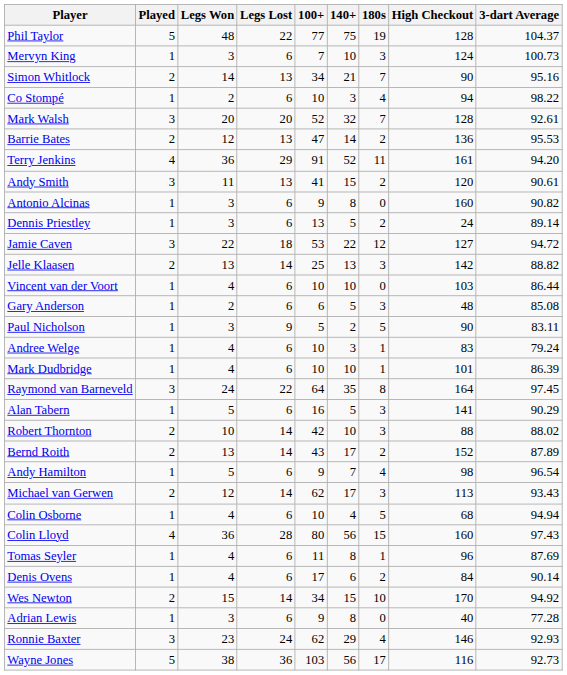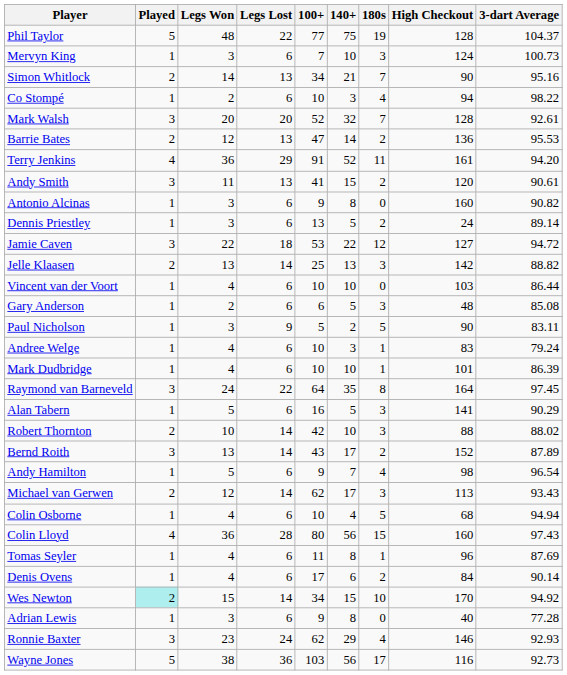 <table class="wikitable sortable" style="font-size: 95%; text-align: right">
 <tr>
 <th>Player</th>
 <th>Played</th>
 <th>Legs Won</th>
 <th>Legs Lost</th>
 <th>100+</th>
 <th>140+</th>
 <th>180s</th>
 <th>High Checkout</th>
 <th>3-dart Average</th>
 </tr>
 <tr>
 <td align="left"> <a href='#'>Phil Taylor</a></td>
 <td>5</td>
 <td>48</td>
 <td>22</td>
 <td>77</td>
 <td>75</td>
 <td>19</td>
 <td>128</td>
 <td>104.37</td>
 </tr>
 <tr>
 <td align="left"> <a href='#'>Mervyn King</a></td>
 <td>1</td>
 <td>3</td>
 <td>6</td>
 <td>7</td>
 <td>10</td>
 <td>3</td>
 <td>124</td>
 <td>100.73</td>
 </tr>
 <tr>
 <td align="left"> <a href='#'>Simon Whitlock</a></td>
 <td>2</td>
 <td>14</td>
 <td>13</td>
 <td>34</td>
 <td>21</td>
 <td>7</td>
 <td>90</td>
 <td>95.16</td>
 </tr>
 <tr>
 <td align="left"> <a href='#'>Co Stompé</a></td>
 <td>1</td>
 <td>2</td>
 <td>6</td>
 <td>10</td>
 <td>3</td>
 <td>4</td>
 <td>94</td>
 <td>98.22</td>
 </tr>
 <tr>
 <td align="left"> <a href='#'>Mark Walsh</a></td>
 <td>3</td>
 <td>20</td>
 <td>20</td>
 <td>52</td>
 <td>32</td>
 <td>7</td>
 <td>128</td>
 <td>92.61</td>
 </tr>
 <tr>
 <td align="left"> <a href='#'>Barrie Bates</a></td>
 <td>2</td>
 <td>12</td>
 <td>13</td>
 <td>47</td>
 <td>14</td>
 <td>2</td>
 <td>136</td>
 <td>95.53</td>
 </tr>
 <tr>
 <td align="left"> <a href='#'>Terry Jenkins</a></td>
 <td>4</td>
 <td>36</td>
 <td>29</td>
 <td>91</td>
 <td>52</td>
 <td>11</td>
 <td>161</td>
 <td>94.20</td>
 </tr>
 <tr>
 <td align="left"> <a href='#'>Andy Smith</a></td>
 <td>3</td>
 <td>11</td>
 <td>13</td>
 <td>41</td>
 <td>15</td>
 <td>2</td>
 <td>120</td>
 <td>90.61</td>
 </tr>
 <tr>
 <td align="left"> <a href='#'>Antonio Alcinas</a></td>
 <td>1</td>
 <td>3</td>
 <td>6</td>
 <td>9</td>
 <td>8</td>
 <td>0</td>
 <td>160</td>
 <td>90.82</td>
 </tr>
 <tr>
 <td align="left"> <a href='#'>Dennis Priestley</a></td>
 <td>1</td>
 <td>3</td>
 <td>6</td>
 <td>13</td>
 <td>5</td>
 <td>2</td>
 <td>24</td>
 <td>89.14</td>
 </tr>
 <tr>
 <td align="left"> <a href='#'>Jamie Caven</a></td>
 <td>3</td>
 <td>22</td>
 <td>18</td>
 <td>53</td>
 <td>22</td>
 <td>12</td>
 <td>127</td>
 <td>94.72</td>
 </tr>
 <tr>
 <td align="left"> <a href='#'>Jelle Klaasen</a></td>
 <td>2</td>
 <td>13</td>
 <td>14</td>
 <td>25</td>
 <td>13</td>
 <td>3</td>
 <td>142</td>
 <td>88.82</td>
 </tr>
 <tr>
 <td align="left"> <a href='#'>Vincent van der Voort</a></td>
 <td>1</td>
 <td>4</td>
 <td>6</td>
 <td>10</td>
 <td>10</td>
 <td>0</td>
 <td>103</td>
 <td>86.44</td>
 </tr>
 <tr>
 <td align="left"> <a href='#'>Gary Anderson</a></td>
 <td>1</td>
 <td>2</td>
 <td>6</td>
 <td>6</td>
 <td>5</td>
 <td>3</td>
 <td>48</td>
 <td>85.08</td>
 </tr>
 <tr>
 <td align="left"> <a href='#'>Paul Nicholson</a></td>
 <td>1</td>
 <td>3</td>
 <td>9</td>
 <td>5</td>
 <td>2</td>
 <td>5</td>
 <td>90</td>
 <td>83.11</td>
 </tr>
 <tr>
 <td align="left"> <a href='#'>Andree Welge</a></td>
 <td>1</td>
 <td>4</td>
 <td>6</td>
 <td>10</td>
 <td>3</td>
 <td>1</td>
 <td>83</td>
 <td>79.24</td>
 </tr>
 <tr>
 <td align="left"> <a href='#'>Mark Dudbridge</a></td>
 <td>1</td>
 <td>4</td>
 <td>6</td>
 <td>10</td>
 <td>10</td>
 <td>1</td>
 <td>101</td>
 <td>86.39</td>
 </tr>
 <tr>
 <td align="left"> <a href='#'>Raymond van Barneveld</a></td>
 <td>3</td>
 <td>24</td>
 <td>22</td>
 <td>64</td>
 <td>35</td>
 <td>8</td>
 <td>164</td>
 <td>97.45</td>
 </tr>
 <tr>
 <td align="left"> <a href='#'>Alan Tabern</a></td>
 <td>1</td>
 <td>5</td>
 <td>6</td>
 <td>16</td>
 <td>5</td>
 <td>3</td>
 <td>141</td>
 <td>90.29</td>
 </tr>
 <tr>
 <td align="left"> <a href='#'>Robert Thornton</a></td>
 <td>2</td>
 <td>10</td>
 <td>14</td>
 <td>42</td>
 <td>10</td>
 <td>3</td>
 <td>88</td>
 <td>88.02</td>
 </tr>
 <tr>
 <td align="left"> <a href='#'>Bernd Roith</a></td>
-<td>2</td>
+<td>3</td>
 <td>13</td>
 <td>14</td>
 <td>43</td>
 <td>17</td>
 <td>2</td>
 <td>152</td>
 <td>87.89</td>
 </tr>
 <tr>
 <td align="left"> <a href='#'>Andy Hamilton</a></td>
 <td>1</td>
 <td>5</td>
 <td>6</td>
 <td>9</td>
 <td>7</td>
 <td>4</td>
 <td>98</td>
 <td>96.54</td>
 </tr>
 <tr>
 <td align="left"> <a href='#'>Michael van Gerwen</a></td>
 <td>2</td>
 <td>12</td>
 <td>14</td>
 <td>62</td>
 <td>17</td>
 <td>3</td>
 <td>113</td>
 <td>93.43</td>
 </tr>
 <tr>
 <td align="left"> <a href='#'>Colin Osborne</a></td>
 <td>1</td>
 <td>4</td>
 <td>6</td>
 <td>10</td>
 <td>4</td>
 <td>5</td>
 <td>68</td>
 <td>94.94</td>
 </tr>
 <tr>
 <td align="left"> <a href='#'>Colin Lloyd</a></td>
 <td>4</td>
 <td>36</td>
 <td>28</td>
 <td>80</td>
 <td>56</td>
 <td>15</td>
 <td>160</td>
 <td>97.43</td>
 </tr>
 <tr>
 <td align="left"> <a href='#'>Tomas Seyler</a></td>
 <td>1</td>
 <td>4</td>
 <td>6</td>
 <td>11</td>
 <td>8</td>
 <td>1</td>
 <td>96</td>
 <td>87.69</td>
 </tr>
 <tr>
 <td align="left"> <a href='#'>Denis Ovens</a></td>
 <td>1</td>
 <td>4</td>
 <td>6</td>
 <td>17</td>
 <td>6</td>
 <td>2</td>
 <td>84</td>
 <td>90.14</td>
 </tr>
 <tr>
 <td align="left"> <a href='#'>Wes Newton</a></td>
-<td>2</td>
+<td style="background: paleturquoise;">2</td>
 <td>15</td>
 <td>14</td>
 <td>34</td>
 <td>15</td>
 <td>10</td>
 <td>170</td>
 <td>94.92</td>
 </tr>
 <tr>
 <td align="left"> <a href='#'>Adrian Lewis</a></td>
 <td>1</td>
 <td>3</td>
 <td>6</td>
 <td>9</td>
 <td>8</td>
 <td>0</td>
 <td>40</td>
 <td>77.28</td>
 </tr>
 <tr>
 <td align="left"> <a href='#'>Ronnie Baxter</a></td>
 <td>3</td>
 <td>23</td>
 <td>24</td>
 <td>62</td>
 <td>29</td>
 <td>4</td>
 <td>146</td>
 <td>92.93</td>
 </tr>
 <tr>
 <td align="left"> <a href='#'>Wayne Jones</a></td>
 <td>5</td>
 <td>38</td>
 <td>36</td>
 <td>103</td>
 <td>56</td>
 <td>17</td>
 <td>116</td>
 <td>92.73</td>
 </tr>
 </table>
